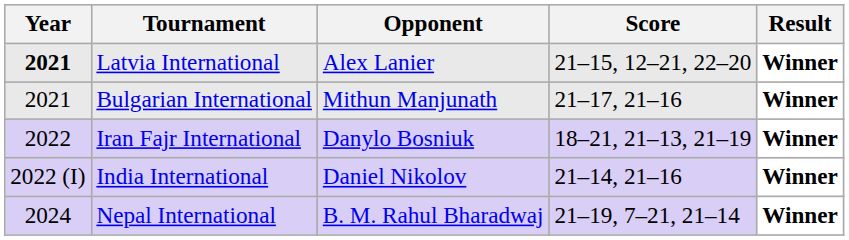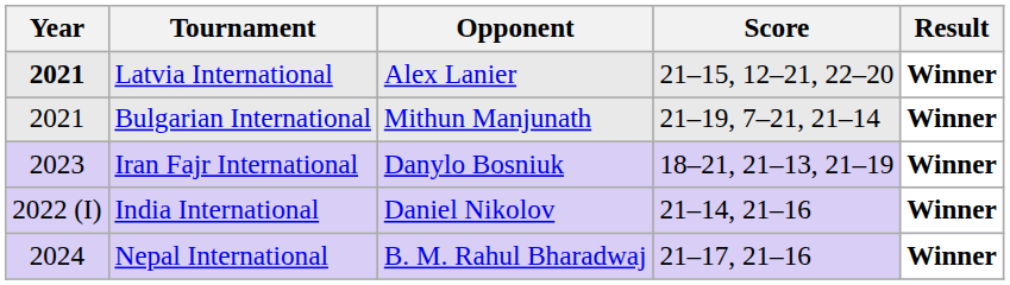 <table class="sortable wikitable" style="font-size: 90%;">
 <tr>
 <th>Year</th>
 <th>Tournament</th>
 <th>Opponent</th>
 <th>Score</th>
 <th>Result</th>
 </tr>
 <tr style="background:#E9E9E9">
 <td align="center"><strong>2021</strong></td>
 <td align="left"><a href='#'>Latvia International</a></td>
 <td align="left"> <a href='#'>Alex Lanier</a></td>
 <td align="left">21–15, 12–21, 22–20</td>
 <td style="text-align:left; background:white"> <strong>Winner</strong></td>
 </tr>
 <tr style="background:#E9E9E9">
 <td align="center">2021</td>
 <td align="left"><a href='#'>Bulgarian International</a></td>
 <td align="left"> <a href='#'>Mithun Manjunath</a></td>
-<td align="left">21–17, 21–16</td>
+<td align="left">21–19, 7–21, 21–14</td>
 <td style="text-align:left; background:white"> <strong>Winner</strong></td>
 </tr>
 <tr style="background:#D8CEF6">
-<td align="center">2022</td>
+<td align="center">2023</td>
 <td align="left"><a href='#'>Iran Fajr International</a></td>
 <td align="left"> <a href='#'>Danylo Bosniuk</a></td>
 <td align="left">18–21, 21–13, 21–19</td>
 <td style="text-align:left; background:white"> <strong>Winner</strong></td>
 </tr>
 <tr style="background:#D8CEF6">
 <td align="center">2022 (I)</td>
 <td align="left"><a href='#'>India International</a></td>
 <td align="left"> <a href='#'>Daniel Nikolov</a></td>
 <td align="left">21–14, 21–16</td>
 <td style="text-align:left; background:white"> <strong>Winner</strong></td>
 </tr>
 <tr style="background:#D8CEF6">
 <td align="center">2024</td>
 <td align="left"><a href='#'>Nepal International</a></td>
 <td align="left"> <a href='#'>B. M. Rahul Bharadwaj</a></td>
-<td align="left">21–19, 7–21, 21–14</td>
+<td align="left">21–17, 21–16</td>
 <td style="text-align:left; background:white"> <strong>Winner</strong></td>
 </tr>
 </table>
